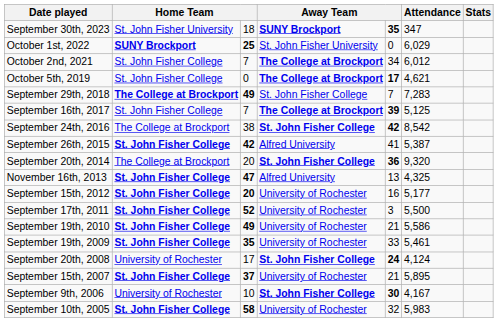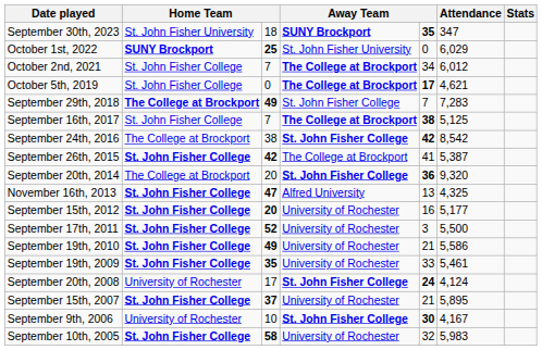 <table class="wikitable sortable">
 <tr>
 <th>Date played</th>
 <th colspan="2">Home Team</th>
 <th colspan="2">Away Team</th>
 <th>Attendance</th>
 <th>Stats</th>
 </tr>
 <tr>
 <td>September 30th, 2023</td>
 <td><a href='#'>St. John Fisher University</a></td>
 <td>18</td>
 <td><strong><a href='#'>SUNY Brockport</a></strong></td>
 <td><strong>35</strong></td>
 <td>347</td>
 <td></td>
 </tr>
 <tr>
 <td>October 1st, 2022</td>
 <td><strong><a href='#'>SUNY Brockport</a></strong></td>
 <td><strong>25</strong></td>
 <td><a href='#'>St. John Fisher University</a></td>
 <td>0</td>
 <td>6,029</td>
 <td></td>
 </tr>
 <tr>
 <td>October 2nd, 2021</td>
 <td><a href='#'>St. John Fisher College</a></td>
 <td>7</td>
 <td><a href='#'><strong>The College at Brockport</strong></a></td>
 <td>34</td>
 <td>6,012</td>
 <td></td>
 </tr>
 <tr>
 <td>October 5th, 2019</td>
 <td><a href='#'>St. John Fisher College</a></td>
 <td>0</td>
 <td><strong><a href='#'>The College at Brockport</a></strong></td>
 <td><strong>17</strong></td>
 <td>4,621</td>
 <td></td>
 </tr>
 <tr>
 <td>September 29th, 2018</td>
 <td><strong><a href='#'>The College at Brockport</a></strong></td>
 <td><strong>49</strong></td>
 <td><a href='#'>St. John Fisher College</a></td>
 <td>7</td>
 <td>7,283</td>
 <td></td>
 </tr>
 <tr>
 <td>September 16th, 2017</td>
 <td><a href='#'>St. John Fisher College</a></td>
 <td>7</td>
 <td><strong><a href='#'>The College at Brockport</a></strong></td>
-<td><strong>39</strong></td>
+<td><strong>38</strong></td>
 <td>5,125</td>
 <td></td>
 </tr>
 <tr>
 <td>September 24th, 2016</td>
 <td><a href='#'>The College at Brockport</a></td>
 <td>38</td>
 <td><strong><a href='#'>St. John Fisher College</a></strong></td>
 <td><strong>42</strong></td>
 <td>8,542</td>
 <td></td>
 </tr>
 <tr>
 <td>September 26th, 2015</td>
 <td><strong><a href='#'>St. John Fisher College</a></strong></td>
 <td><strong>42</strong></td>
-<td><a href='#'>Alfred University</a></td>
+<td><a href='#'>The College at Brockport</a></td>
 <td>41</td>
 <td>5,387</td>
 <td></td>
 </tr>
 <tr>
 <td>September 20th, 2014</td>
 <td><a href='#'>The College at Brockport</a></td>
 <td>20</td>
 <td><strong><a href='#'>St. John Fisher College</a></strong></td>
 <td><strong>36</strong></td>
 <td>9,320</td>
 <td></td>
 </tr>
 <tr>
 <td>November 16th, 2013</td>
 <td><strong><a href='#'>St. John Fisher College</a></strong></td>
 <td><strong>47</strong></td>
 <td><a href='#'>Alfred University</a></td>
 <td>13</td>
 <td>4,325</td>
 <td></td>
 </tr>
 <tr>
 <td>September 15th, 2012</td>
 <td><strong><a href='#'>St. John Fisher College</a></strong></td>
 <td><strong>20</strong></td>
 <td><a href='#'>University of Rochester</a></td>
 <td>16</td>
 <td>5,177</td>
 <td></td>
 </tr>
 <tr>
 <td>September 17th, 2011</td>
 <td><strong><a href='#'>St. John Fisher College</a></strong></td>
 <td><strong>52</strong></td>
 <td><a href='#'>University of Rochester</a></td>
 <td>3</td>
 <td>5,500</td>
 <td></td>
 </tr>
 <tr>
 <td>September 19th, 2010</td>
 <td><strong><a href='#'>St. John Fisher College</a></strong></td>
 <td><strong>49</strong></td>
 <td><a href='#'>University of Rochester</a></td>
 <td>21</td>
 <td>5,586</td>
 <td></td>
 </tr>
 <tr>
 <td>September 19th, 2009</td>
 <td><strong><a href='#'>St. John Fisher College</a></strong></td>
 <td><strong>35</strong></td>
 <td><a href='#'>University of Rochester</a></td>
 <td>33</td>
 <td>5,461</td>
 <td></td>
 </tr>
 <tr>
 <td>September 20th, 2008</td>
 <td><a href='#'>University of Rochester</a></td>
 <td>17</td>
 <td><strong><a href='#'>St. John Fisher College</a></strong></td>
 <td><strong>24</strong></td>
 <td>4,124</td>
 <td></td>
 </tr>
 <tr>
 <td>September 15th, 2007</td>
 <td><strong><a href='#'>St. John Fisher College</a></strong></td>
 <td><strong>37</strong></td>
 <td><a href='#'>University of Rochester</a></td>
 <td>21</td>
 <td>5,895</td>
 <td></td>
 </tr>
 <tr>
 <td>September 9th, 2006</td>
 <td><a href='#'>University of Rochester</a></td>
 <td>10</td>
 <td><strong><a href='#'>St. John Fisher College</a></strong></td>
 <td><strong>30</strong></td>
 <td>4,167</td>
 <td></td>
 </tr>
 <tr>
 <td>September 10th, 2005</td>
 <td><strong><a href='#'>St. John Fisher College</a></strong></td>
 <td><strong>58</strong></td>
 <td><a href='#'>University of Rochester</a></td>
 <td>32</td>
 <td>5,983</td>
 <td></td>
 </tr>
 </table>
